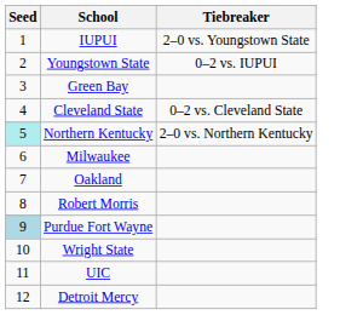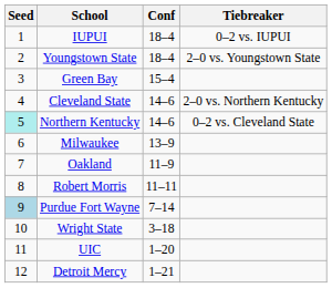 <table class="wikitable" style="white-space:nowrap; font-size:90%;text-align:center">
 <tr>
 <th>Seed</th>
 <th>School</th>
+<th>Conf</th>
 <th>Tiebreaker</th>
 </tr>
 <tr>
 <td>1</td>
 <td align="center"><a href='#'>IUPUI</a></td>
-<td>2–0 vs. Youngstown State</td>
+<td>18–4</td>
+<td>0–2 vs. IUPUI</td>
 </tr>
 <tr>
 <td>2</td>
 <td align="center"><a href='#'>Youngstown State</a></td>
-<td>0–2 vs. IUPUI</td>
+<td>18–4</td>
+<td>2–0 vs. Youngstown State</td>
 </tr>
 <tr>
 <td>3</td>
 <td align="center"><a href='#'>Green Bay</a></td>
+<td>15–4</td>
 <td></td>
 </tr>
 <tr>
 <td>4</td>
 <td align="center"><a href='#'>Cleveland State</a></td>
-<td>0–2 vs. Cleveland State</td>
+<td>14–6</td>
+<td>2–0 vs. Northern Kentucky</td>
 </tr>
 <tr>
 <td style="background: paleturquoise;">5</td>
 <td align="center"><a href='#'>Northern Kentucky</a></td>
-<td>2–0 vs. Northern Kentucky</td>
+<td>14–6</td>
+<td>0–2 vs. Cleveland State</td>
 </tr>
 <tr>
 <td>6</td>
 <td align="center"><a href='#'>Milwaukee</a></td>
+<td>13–9</td>
 <td></td>
 </tr>
 <tr>
 <td>7</td>
 <td align="center"><a href='#'>Oakland</a></td>
+<td>11–9</td>
 <td></td>
 </tr>
 <tr>
 <td>8</td>
 <td align="center"><a href='#'>Robert Morris</a></td>
+<td>11–11</td>
 <td></td>
 </tr>
 <tr>
 <td style="background: lightblue;">9</td>
 <td align="center"><a href='#'>Purdue Fort Wayne</a></td>
+<td>7–14</td>
 <td></td>
 </tr>
 <tr>
 <td>10</td>
 <td align="center"><a href='#'>Wright State</a></td>
+<td>3–18</td>
 <td></td>
 </tr>
 <tr>
 <td>11</td>
 <td align="center"><a href='#'>UIC</a></td>
+<td>1–20</td>
 <td></td>
 </tr>
 <tr>
 <td>12</td>
 <td align="center"><a href='#'>Detroit Mercy</a></td>
+<td>1–21</td>
 <td></td>
 </tr>
 </table>
